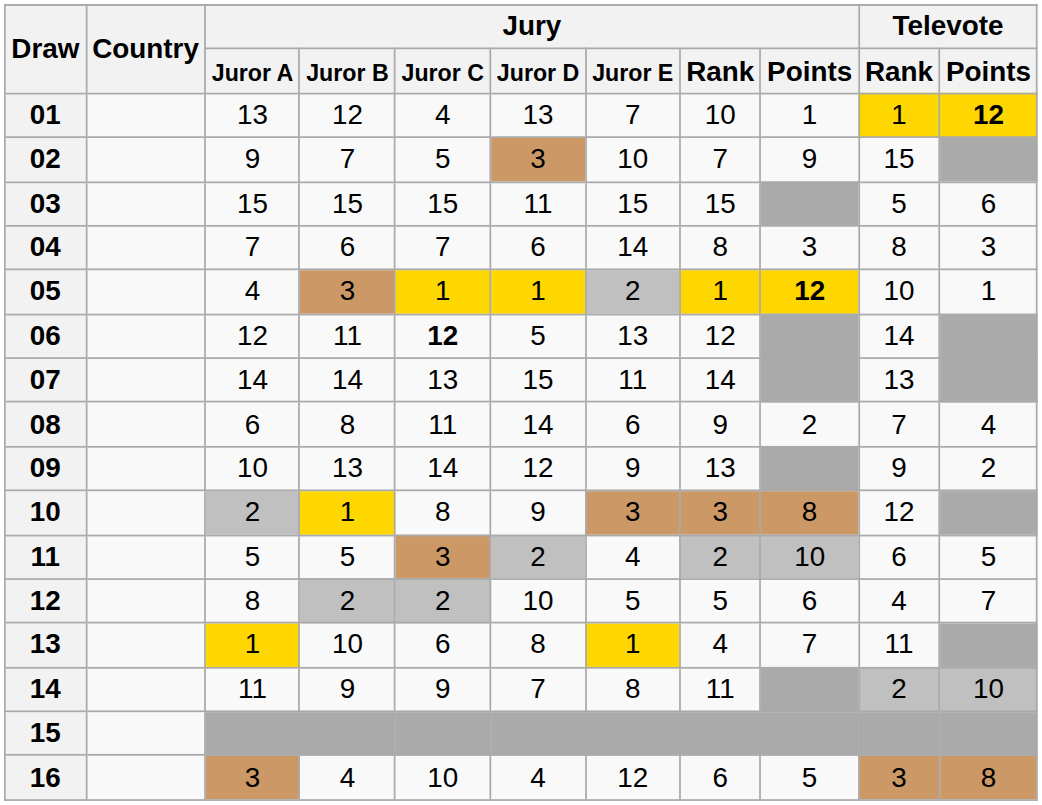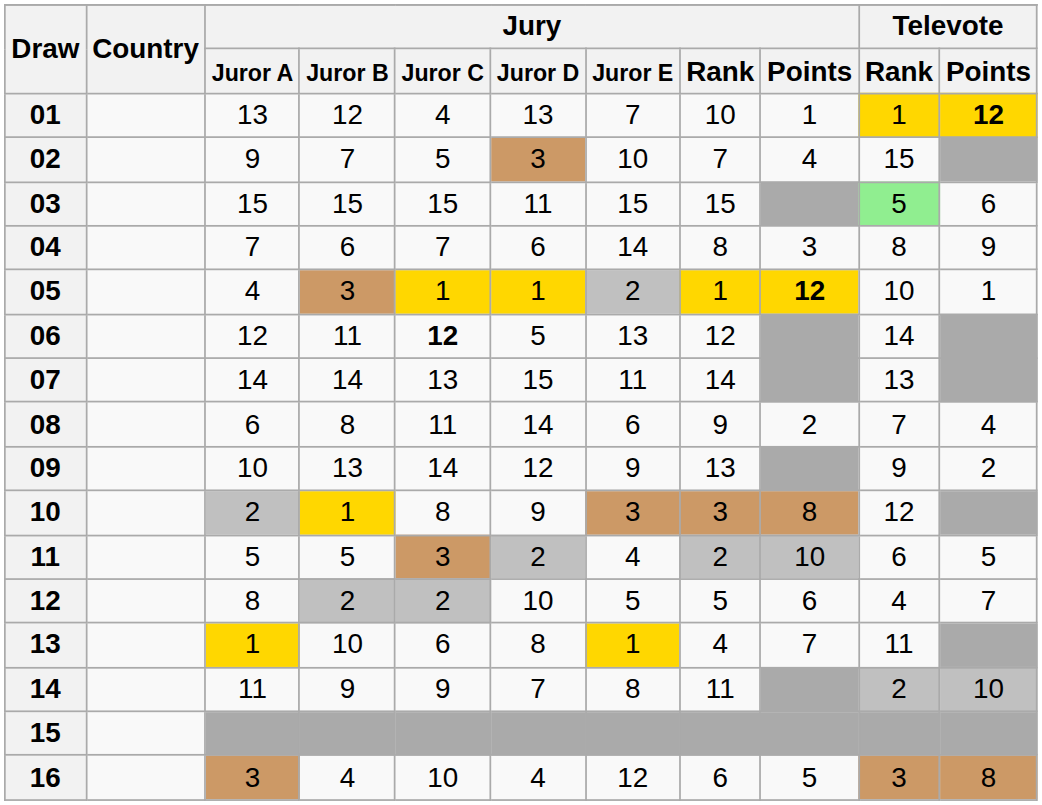 <table class="sortable wikitable collapsible plainrowheaders" style="text-align:center;">
 <tr>
 </tr>
 <tr>
 <th scope="col" rowspan="2">Draw</th>
 <th scope="col" rowspan="2">Country</th>
 <th scope="col" colspan="7">Jury</th>
 <th scope="col" colspan="2">Televote</th>
 </tr>
 <tr>
 <th scope="col"><small>Juror A</small></th>
 <th scope="col"><small>Juror B</small></th>
 <th scope="col"><small>Juror C</small></th>
 <th scope="col"><small>Juror D</small></th>
 <th scope="col"><small>Juror E</small></th>
 <th scope="col">Rank</th>
 <th scope="col">Points</th>
 <th scope="col">Rank</th>
 <th scope="col">Points</th>
 </tr>
 <tr>
 <th scope="row" style="text-align:center;">01</th>
 <td style="text-align:left;"></td>
 <td>13</td>
 <td>12</td>
 <td>4</td>
 <td>13</td>
 <td>7</td>
 <td>10</td>
 <td>1</td>
 <td style="background:gold;">1</td>
 <td style="background:gold;"><strong>12</strong></td>
 </tr>
 <tr>
 <th scope="row" style="text-align:center;">02</th>
 <td style="text-align:left;"></td>
 <td>9</td>
 <td>7</td>
 <td>5</td>
 <td style="background:#CC9966;">3</td>
 <td>10</td>
 <td>7</td>
-<td>9</td>
+<td>4</td>
 <td>15</td>
 <td style="background:#AAAAAA;"></td>
 </tr>
 <tr>
 <th scope="row" style="text-align:center;">03</th>
 <td style="text-align:left;"></td>
 <td>15</td>
 <td>15</td>
 <td>15</td>
 <td>11</td>
 <td>15</td>
 <td>15</td>
 <td style="background:#AAAAAA;"></td>
-<td>5</td>
+<td style="background: lightgreen;">5</td>
 <td>6</td>
 </tr>
 <tr>
 <th scope="row" style="text-align:center;">04</th>
 <td style="text-align:left;"></td>
 <td>7</td>
 <td>6</td>
 <td>7</td>
 <td>6</td>
 <td>14</td>
 <td>8</td>
 <td>3</td>
 <td>8</td>
-<td>3</td>
+<td>9</td>
 </tr>
 <tr>
 <th scope="row" style="text-align:center;">05</th>
 <td style="text-align:left;"></td>
 <td>4</td>
 <td style="background:#CC9966;">3</td>
 <td style="background:gold;">1</td>
 <td style="background:gold;">1</td>
 <td style="background:silver;">2</td>
 <td style="background:gold;">1</td>
 <td style="background:gold;"><strong>12</strong></td>
 <td>10</td>
 <td>1</td>
 </tr>
 <tr>
 <th scope="row" style="text-align:center;">06</th>
 <td style="text-align:left;"></td>
 <td>12</td>
 <td>11</td>
 <td><strong>12</strong></td>
 <td>5</td>
 <td>13</td>
 <td>12</td>
 <td style="background:#AAAAAA;"></td>
 <td>14</td>
 <td style="background:#AAAAAA;"></td>
 </tr>
 <tr>
 <th scope="row" style="text-align:center;">07</th>
 <td style="text-align:left;"></td>
 <td>14</td>
 <td>14</td>
 <td>13</td>
 <td>15</td>
 <td>11</td>
 <td>14</td>
 <td style="background:#AAAAAA;"></td>
 <td>13</td>
 <td style="background:#AAAAAA;"></td>
 </tr>
 <tr>
 <th scope="row" style="text-align:center;">08</th>
 <td style="text-align:left;"></td>
 <td>6</td>
 <td>8</td>
 <td>11</td>
 <td>14</td>
 <td>6</td>
 <td>9</td>
 <td>2</td>
 <td>7</td>
 <td>4</td>
 </tr>
 <tr>
 <th scope="row" style="text-align:center;">09</th>
 <td style="text-align:left;"></td>
 <td>10</td>
 <td>13</td>
 <td>14</td>
 <td>12</td>
 <td>9</td>
 <td>13</td>
 <td style="background:#AAAAAA;"></td>
 <td>9</td>
 <td>2</td>
 </tr>
 <tr>
 <th scope="row" style="text-align:center;">10</th>
 <td style="text-align:left;"></td>
 <td style="background:silver;">2</td>
 <td style="background:gold;">1</td>
 <td>8</td>
 <td>9</td>
 <td style="background:#CC9966;">3</td>
 <td style="background:#CC9966;">3</td>
 <td style="background:#CC9966;">8</td>
 <td>12</td>
 <td style="background:#AAAAAA;"></td>
 </tr>
 <tr>
 <th scope="row" style="text-align:center;">11</th>
 <td style="text-align:left;"></td>
 <td>5</td>
 <td>5</td>
 <td style="background:#CC9966;">3</td>
 <td style="background:silver;">2</td>
 <td>4</td>
 <td style="background:silver;">2</td>
 <td style="background:silver;">10</td>
 <td>6</td>
 <td>5</td>
 </tr>
 <tr>
 <th scope="row" style="text-align:center;">12</th>
 <td style="text-align:left;"></td>
 <td>8</td>
 <td style="background:silver;">2</td>
 <td style="background:silver;">2</td>
 <td>10</td>
 <td>5</td>
 <td>5</td>
 <td>6</td>
 <td>4</td>
 <td>7</td>
 </tr>
 <tr>
 <th scope="row" style="text-align:center;">13</th>
 <td style="text-align:left;"></td>
 <td style="background:gold;">1</td>
 <td>10</td>
 <td>6</td>
 <td>8</td>
 <td style="background:gold;">1</td>
 <td>4</td>
 <td>7</td>
 <td>11</td>
 <td style="background:#AAAAAA;"></td>
 </tr>
 <tr>
 <th scope="row" style="text-align:center;">14</th>
 <td style="text-align:left;"></td>
 <td>11</td>
 <td>9</td>
 <td>9</td>
 <td>7</td>
 <td>8</td>
 <td>11</td>
 <td style="background:#AAAAAA;"></td>
 <td style="background:silver;">2</td>
 <td style="background:silver;">10</td>
 </tr>
 <tr class="sortbottom">
 <th scope="row" style="text-align:center;">15</th>
 <td style="text-align:left;"></td>
 <td style="background:#AAAAAA;"></td>
 <td style="background:#AAAAAA;"></td>
 <td style="background:#AAAAAA;"></td>
 <td style="background:#AAAAAA;"></td>
 <td style="background:#AAAAAA;"></td>
 <td style="background:#AAAAAA;"></td>
 <td style="background:#AAAAAA;"></td>
 <td style="background:#AAAAAA;"></td>
 <td style="background:#AAAAAA;"></td>
 </tr>
 <tr>
 <th scope="row" style="text-align:center;">16</th>
 <td style="text-align:left;"></td>
 <td style="background:#CC9966;">3</td>
 <td>4</td>
 <td>10</td>
 <td>4</td>
 <td>12</td>
 <td>6</td>
 <td>5</td>
 <td style="background:#CC9966;">3</td>
 <td style="background:#CC9966;">8</td>
 </tr>
 </table>
